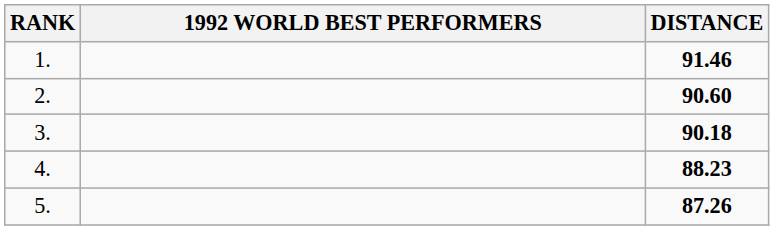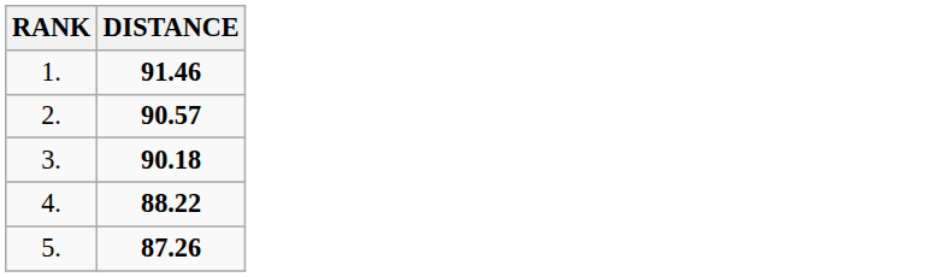 <table class="wikitable" style="border-collapse: collapse; font-size: 90%;">
 <tr>
 <th>RANK</th>
-<th align="center" style="width: 25em">1992 WORLD BEST PERFORMERS</th>
 <th align="center" style="width: 5em">DISTANCE</th>
 </tr>
 <tr>
 <td align="center">1.</td>
-<td></td>
 <td align="center"><strong>91.46</strong></td>
 </tr>
 <tr>
 <td align="center">2.</td>
-<td></td>
-<td align="center"><strong>90.60</strong></td>
+<td align="center"><strong>90.57</strong></td>
 </tr>
 <tr>
 <td align="center">3.</td>
-<td></td>
 <td align="center"><strong>90.18</strong></td>
 </tr>
 <tr>
 <td align="center">4.</td>
-<td></td>
-<td align="center"><strong>88.23</strong></td>
+<td align="center"><strong>88.22</strong></td>
 </tr>
 <tr>
 <td align="center">5.</td>
-<td></td>
 <td align="center"><strong>87.26</strong></td>
 </tr>
 </table>
